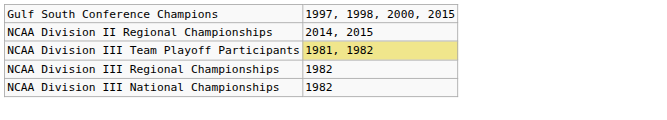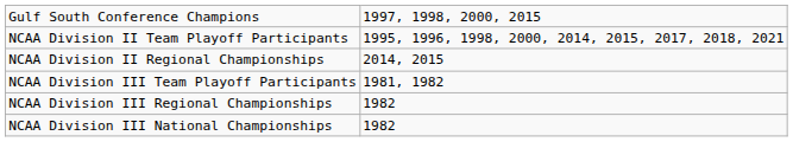 <table class="wikitable">
 <tr>
 <td>Gulf South Conference Champions</td>
 <td>1997, 1998, 2000, 2015</td>
+</tr>
+<tr>
+<td>NCAA Division II Team Playoff Participants</td>
+<td>1995, 1996, 1998, 2000, 2014, 2015, 2017, 2018, 2021</td>
 </tr>
 <tr>
 <td>NCAA Division II Regional Championships</td>
 <td>2014, 2015</td>
 </tr>
 <tr>
 <td>NCAA Division III Team Playoff Participants</td>
-<td style="background: khaki;">1981, 1982</td>
+<td>1981, 1982</td>
 </tr>
 <tr>
 <td>NCAA Division III Regional Championships</td>
 <td>1982</td>
 </tr>
 <tr>
 <td>NCAA Division III National Championships</td>
 <td>1982</td>
 </tr>
 </table>
